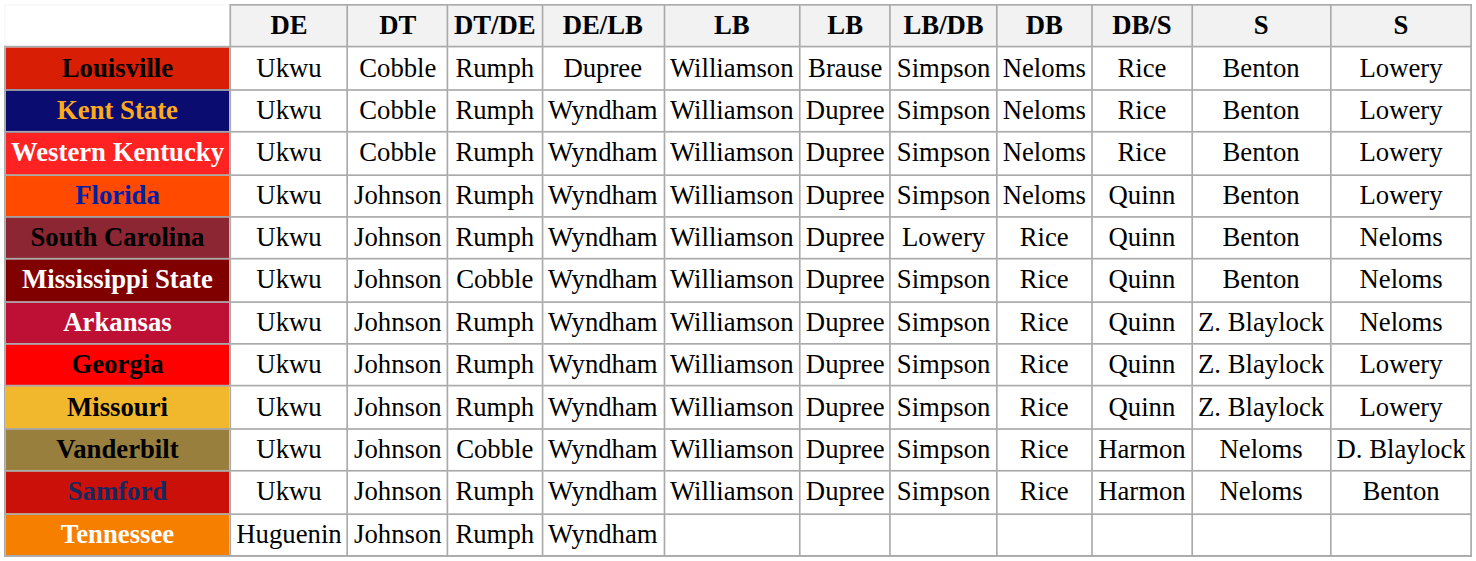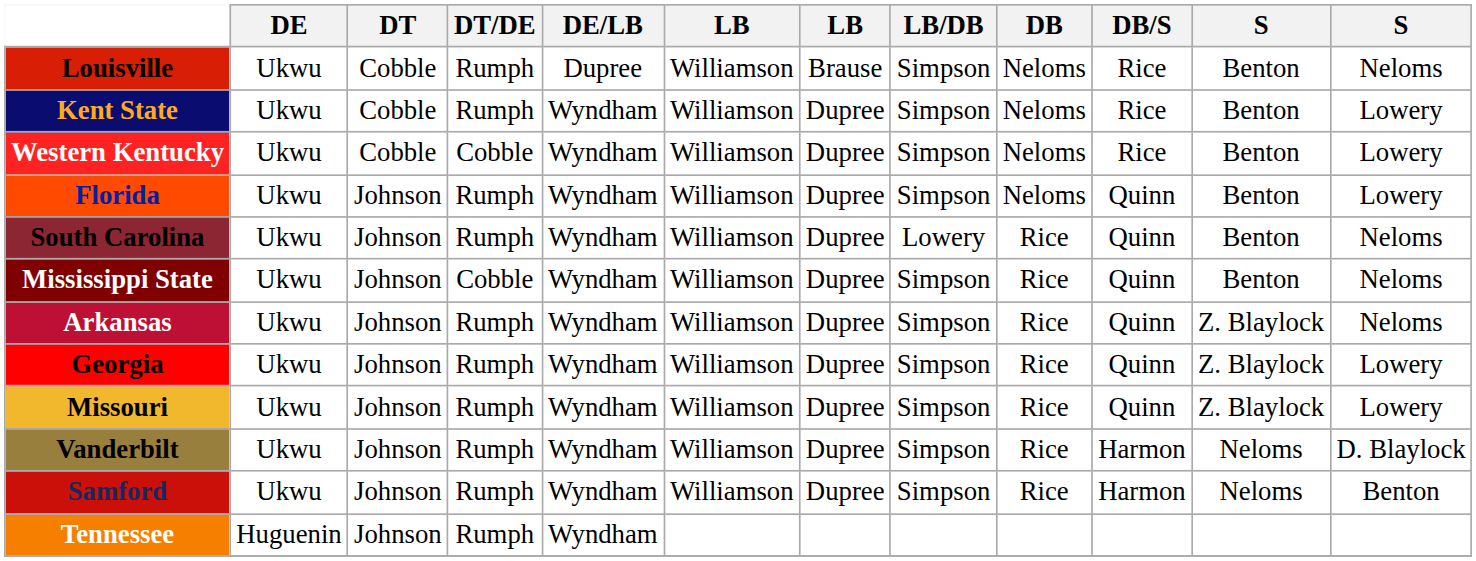 <table class="wikitable" style="white-space:nowrap;font-size:100%;">
 <tr>
 <th colspan=1 style="background:white; border-top-style:hidden; border-left-style:hidden;"> </th>
 <th>DE</th>
 <th>DT</th>
 <th>DT/DE</th>
 <th>DE/LB</th>
 <th>LB</th>
 <th>LB</th>
 <th>LB/DB</th>
 <th>DB</th>
 <th>DB/S</th>
 <th>S</th>
 <th>S</th>
 </tr>
 <tr style="text-align:center;">
 <th style="background:#D81E05;color:black;">Louisville</th>
 <td style="background:#FFF;">Ukwu</td>
 <td style="background:#FFF;">Cobble</td>
 <td style="background:#FFF;">Rumph</td>
 <td style="background:#FFF;">Dupree</td>
 <td style="background:#FFF;">Williamson</td>
 <td style="background:#FFF;">Brause</td>
 <td style="background:#FFF;">Simpson</td>
 <td style="background:#FFF;">Neloms</td>
 <td style="background:#FFF;">Rice</td>
 <td style="background:#FFF;">Benton</td>
-<td style="background:#FFF;">Lowery</td>
+<td style="background:#FFF;">Neloms</td>
 </tr>
 <tr style="text-align:center;">
 <th style="background:#0A0D6F;color:#FFAB1B;">Kent State</th>
 <td style="background:#FFF;">Ukwu</td>
 <td style="background:#FFF;">Cobble</td>
 <td style="background:#FFF;">Rumph</td>
 <td style="background:#FFF;">Wyndham</td>
 <td style="background:#FFF;">Williamson</td>
 <td style="background:#FFF;">Dupree</td>
 <td style="background:#FFF;">Simpson</td>
 <td style="background:#FFF;">Neloms</td>
 <td style="background:#FFF;">Rice</td>
 <td style="background:#FFF;">Benton</td>
 <td style="background:#FFF;">Lowery</td>
 </tr>
 <tr style="text-align:center;">
 <th style="background:#FF2222;color:white;">Western Kentucky</th>
 <td style="background:#FFF;">Ukwu</td>
 <td style="background:#FFF;">Cobble</td>
-<td style="background:#FFF;">Rumph</td>
+<td style="background:#FFF;">Cobble</td>
 <td style="background:#FFF;">Wyndham</td>
 <td style="background:#FFF;">Williamson</td>
 <td style="background:#FFF;">Dupree</td>
 <td style="background:#FFF;">Simpson</td>
 <td style="background:#FFF;">Neloms</td>
 <td style="background:#FFF;">Rice</td>
 <td style="background:#FFF;">Benton</td>
 <td style="background:#FFF;">Lowery</td>
 </tr>
 <tr style="text-align:center;">
 <th style="background:#FF4A00;color:#0021A5;">Florida</th>
 <td style="background:#FFF;">Ukwu</td>
 <td style="background:#FFF;">Johnson</td>
 <td style="background:#FFF;">Rumph</td>
 <td style="background:#FFF;">Wyndham</td>
 <td style="background:#FFF;">Williamson</td>
 <td style="background:#FFF;">Dupree</td>
 <td style="background:#FFF;">Simpson</td>
 <td style="background:#FFF;">Neloms</td>
 <td style="background:#FFF;">Quinn</td>
 <td style="background:#FFF;">Benton</td>
 <td style="background:#FFF;">Lowery</td>
 </tr>
 <tr style="text-align:center;">
 <th style="background:#8C2633;color:black;">South Carolina</th>
 <td style="background:#FFF;">Ukwu</td>
 <td style="background:#FFF;">Johnson</td>
 <td style="background:#FFF;">Rumph</td>
 <td style="background:#FFF;">Wyndham</td>
 <td style="background:#FFF;">Williamson</td>
 <td style="background:#FFF;">Dupree</td>
 <td style="background:#FFF;">Lowery</td>
 <td style="background:#FFF;">Rice</td>
 <td style="background:#FFF;">Quinn</td>
 <td style="background:#FFF;">Benton</td>
 <td style="background:#FFF;">Neloms</td>
 </tr>
 <tr style="text-align:center;">
 <th style="background:#800000;color:white;">Mississippi State</th>
 <td style="background:#FFF;">Ukwu</td>
 <td style="background:#FFF;">Johnson</td>
 <td style="background:#FFF;">Cobble</td>
 <td style="background:#FFF;">Wyndham</td>
 <td style="background:#FFF;">Williamson</td>
 <td style="background:#FFF;">Dupree</td>
 <td style="background:#FFF;">Simpson</td>
 <td style="background:#FFF;">Rice</td>
 <td style="background:#FFF;">Quinn</td>
 <td style="background:#FFF;">Benton</td>
 <td style="background:#FFF;">Neloms</td>
 </tr>
 <tr style="text-align:center;">
 <th style="background:#BE0F34;color:white;">Arkansas</th>
 <td style="background:#FFF;">Ukwu</td>
 <td style="background:#FFF;">Johnson</td>
 <td style="background:#FFF;">Rumph</td>
 <td style="background:#FFF;">Wyndham</td>
 <td style="background:#FFF;">Williamson</td>
 <td style="background:#FFF;">Dupree</td>
 <td style="background:#FFF;">Simpson</td>
 <td style="background:#FFF;">Rice</td>
 <td style="background:#FFF;">Quinn</td>
 <td style="background:#FFF;">Z. Blaylock</td>
 <td style="background:#FFF;">Neloms</td>
 </tr>
 <tr style="text-align:center;">
 <th style="background:#FF0000;color:black;">Georgia</th>
 <td style="background:#FFF;">Ukwu</td>
 <td style="background:#FFF;">Johnson</td>
 <td style="background:#FFF;">Rumph</td>
 <td style="background:#FFF;">Wyndham</td>
 <td style="background:#FFF;">Williamson</td>
 <td style="background:#FFF;">Dupree</td>
 <td style="background:#FFF;">Simpson</td>
 <td style="background:#FFF;">Rice</td>
 <td style="background:#FFF;">Quinn</td>
 <td style="background:#FFF;">Z. Blaylock</td>
 <td style="background:#FFF;">Lowery</td>
 </tr>
 <tr style="text-align:center;">
 <th style="background:#F1B82D;color:black;">Missouri</th>
 <td style="background:#FFF;">Ukwu</td>
 <td style="background:#FFF;">Johnson</td>
 <td style="background:#FFF;">Rumph</td>
 <td style="background:#FFF;">Wyndham</td>
 <td style="background:#FFF;">Williamson</td>
 <td style="background:#FFF;">Dupree</td>
 <td style="background:#FFF;">Simpson</td>
 <td style="background:#FFF;">Rice</td>
 <td style="background:#FFF;">Quinn</td>
 <td style="background:#FFF;">Z. Blaylock</td>
 <td style="background:#FFF;">Lowery</td>
 </tr>
 <tr style="text-align:center;">
 <th style="background:#997F3D;color:black;">Vanderbilt</th>
 <td style="background:#FFF;">Ukwu</td>
 <td style="background:#FFF;">Johnson</td>
-<td style="background:#FFF;">Cobble</td>
+<td style="background:#FFF;">Rumph</td>
 <td style="background:#FFF;">Wyndham</td>
 <td style="background:#FFF;">Williamson</td>
 <td style="background:#FFF;">Dupree</td>
 <td style="background:#FFF;">Simpson</td>
 <td style="background:#FFF;">Rice</td>
 <td style="background:#FFF;">Harmon</td>
 <td style="background:#FFF;">Neloms</td>
 <td style="background:#FFF;">D. Blaylock</td>
 </tr>
 <tr style="text-align:center;">
 <th style="background:#CA1009;color:#14295E;">Samford</th>
 <td style="background:#FFF;">Ukwu</td>
 <td style="background:#FFF;">Johnson</td>
 <td style="background:#FFF;">Rumph</td>
 <td style="background:#FFF;">Wyndham</td>
 <td style="background:#FFF;">Williamson</td>
 <td style="background:#FFF;">Dupree</td>
 <td style="background:#FFF;">Simpson</td>
 <td style="background:#FFF;">Rice</td>
 <td style="background:#FFF;">Harmon</td>
 <td style="background:#FFF;">Neloms</td>
 <td style="background:#FFF;">Benton</td>
 </tr>
 <tr style="text-align:center;">
 <th style="background:#F77F00;color:white;">Tennessee</th>
 <td style="background:#FFF;">Huguenin</td>
 <td style="background:#FFF;">Johnson</td>
 <td style="background:#FFF;">Rumph</td>
 <td style="background:#FFF;">Wyndham</td>
 <td style="background:#FFF;"></td>
 <td style="background:#FFF;"></td>
 <td style="background:#FFF;"></td>
 <td style="background:#FFF;"></td>
 <td style="background:#FFF;"></td>
 <td style="background:#FFF;"></td>
 <td style="background:#FFF;"></td>
 </tr>
 <tr style="text-align:center;">
 </tr>
 </table>
